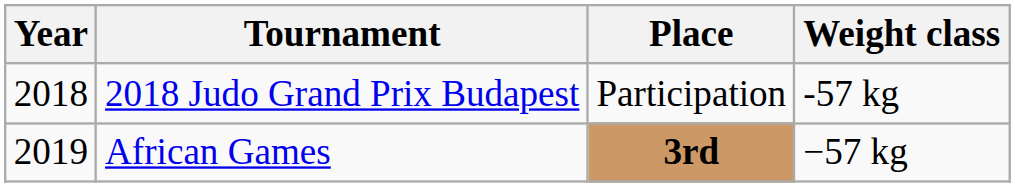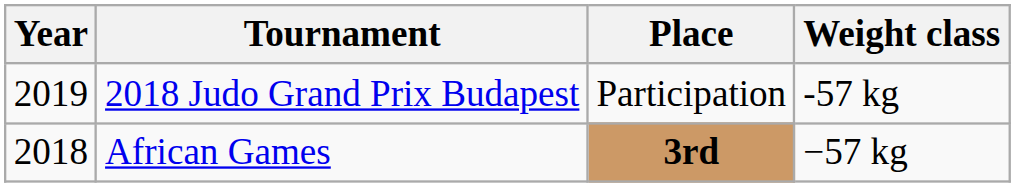 <table class=wikitable>
 <tr>
 <th>Year</th>
 <th>Tournament</th>
 <th>Place</th>
 <th>Weight class</th>
 </tr>
 <tr>
-<td>2018</td>
+<td>2019</td>
 <td><a href='#'>2018 Judo Grand Prix Budapest</a></td>
 <td>Participation</td>
 <td>-57 kg</td>
 </tr>
 <tr>
-<td>2019</td>
+<td>2018</td>
 <td><a href='#'>African Games</a></td>
 <td bgcolor="cc9966" align="center"><strong>3rd</strong></td>
 <td>−57 kg</td>
 </tr>
 </table>
